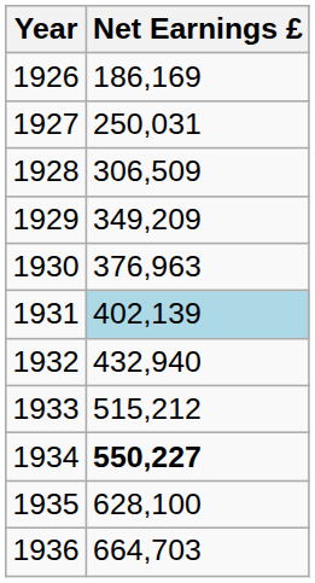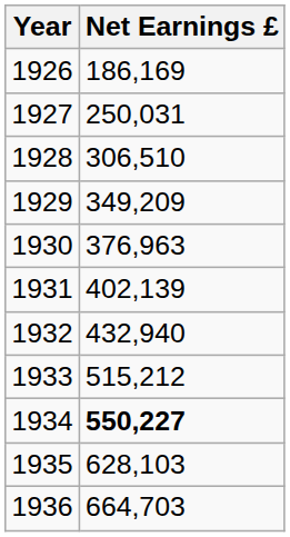 <table class="wikitable">
 <tr>
 <th>Year</th>
 <th>Net Earnings £</th>
 </tr>
 <tr>
 <td>1926</td>
 <td>186,169</td>
 </tr>
 <tr>
 <td>1927</td>
 <td>250,031</td>
 </tr>
 <tr>
 <td>1928</td>
-<td>306,509</td>
+<td>306,510</td>
 </tr>
 <tr>
 <td>1929</td>
 <td>349,209</td>
 </tr>
 <tr>
 <td>1930</td>
 <td>376,963</td>
 </tr>
 <tr>
 <td>1931</td>
-<td style="background: lightblue;">402,139</td>
+<td>402,139</td>
 </tr>
 <tr>
 <td>1932</td>
 <td>432,940</td>
 </tr>
 <tr>
 <td>1933</td>
 <td>515,212</td>
 </tr>
 <tr>
 <td>1934</td>
 <td><strong>550,227</strong></td>
 </tr>
 <tr>
 <td>1935</td>
-<td>628,100</td>
+<td>628,103</td>
 </tr>
 <tr>
 <td>1936</td>
 <td>664,703</td>
 </tr>
 </table>
